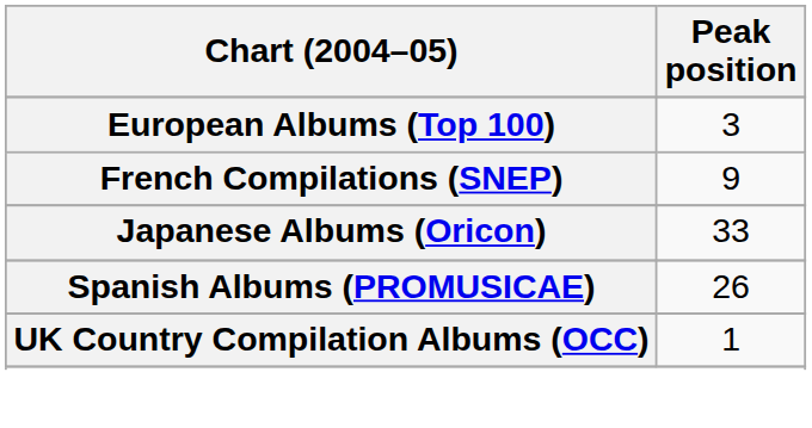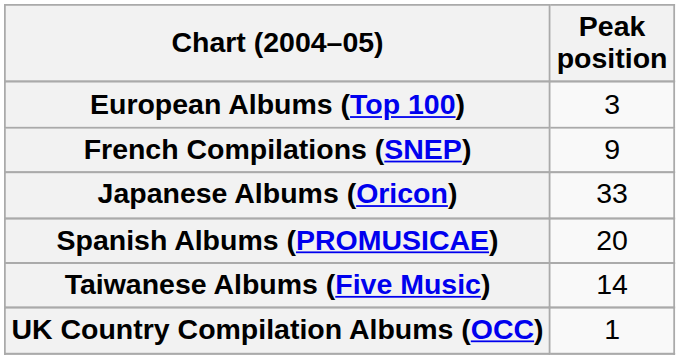 <table class="wikitable sortable plainrowheaders" style="text-align:center">
 <tr>
 <th scope="col">Chart (2004–05)</th>
 <th scope="col">Peak<br> position</th>
 </tr>
 <tr>
 </tr>
 <tr>
 </tr>
 <tr>
 </tr>
 <tr>
 </tr>
 <tr>
 </tr>
 <tr>
 </tr>
 <tr>
 </tr>
 <tr>
 <th scope="row">European Albums (<a href='#'>Top 100</a>)</th>
 <td>3</td>
 </tr>
 <tr>
 <th scope="row">French Compilations (<a href='#'>SNEP</a>)</th>
 <td>9</td>
 </tr>
 <tr>
 </tr>
 <tr>
 </tr>
 <tr>
 </tr>
 <tr>
 <th scope="row">Japanese Albums (<a href='#'>Oricon</a>)</th>
 <td>33</td>
 </tr>
 <tr>
 </tr>
 <tr>
 </tr>
 <tr>
 </tr>
 <tr>
 </tr>
 <tr>
 <th scope="row">Spanish Albums (<a href='#'>PROMUSICAE</a>)</th>
-<td>26</td>
+<td>20</td>
 </tr>
 <tr>
 </tr>
 <tr>
+</tr>
+<tr>
+<th scope="row">Taiwanese Albums (<a href='#'>Five Music</a>)</th>
+<td>14</td>
 </tr>
 <tr>
 </tr>
 <tr>
 <th scope="row">UK Country Compilation Albums (<a href='#'>OCC</a>)</th>
 <td>1</td>
 </tr>
 <tr>
 </tr>
 <tr>
 </tr>
 </table>
